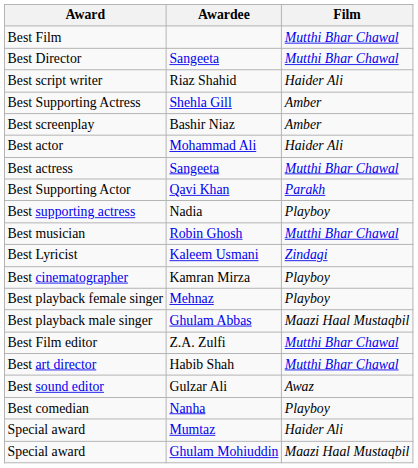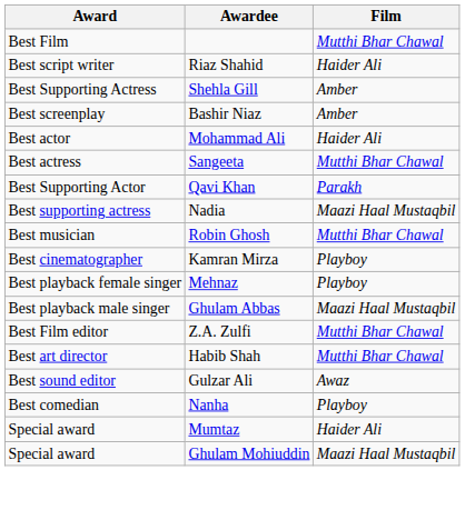 <table class="wikitable">
 <tr>
 <th>Award</th>
 <th>Awardee</th>
 <th>Film</th>
 </tr>
 <tr>
 <td>Best Film</td>
 <td></td>
-<td><em><a href='#'>Mutthi Bhar Chawal</a></em></td>
-</tr>
-<tr>
-<td>Best Director</td>
-<td><a href='#'>Sangeeta</a></td>
 <td><em><a href='#'>Mutthi Bhar Chawal</a></em></td>
 </tr>
 <tr>
 <td>Best script writer</td>
 <td>Riaz Shahid</td>
 <td><em>Haider Ali</em></td>
 </tr>
 <tr>
 <td>Best Supporting Actress</td>
 <td><a href='#'>Shehla Gill</a></td>
 <td><em>Amber</em></td>
 </tr>
 <tr>
 <td>Best screenplay</td>
 <td>Bashir Niaz</td>
 <td><em>Amber</em></td>
 </tr>
 <tr>
 <td>Best actor</td>
 <td><a href='#'>Mohammad Ali</a></td>
 <td><em>Haider Ali</em></td>
 </tr>
 <tr>
 <td>Best actress</td>
 <td><a href='#'>Sangeeta</a></td>
 <td><em><a href='#'>Mutthi Bhar Chawal</a></em></td>
 </tr>
 <tr>
 <td>Best Supporting Actor</td>
 <td><a href='#'>Qavi Khan</a></td>
 <td><em><a href='#'>Parakh</a></em></td>
 </tr>
 <tr>
 <td>Best <a href='#'>supporting actress</a></td>
 <td>Nadia</td>
-<td><em>Playboy</em></td>
+<td><em>Maazi Haal Mustaqbil</em></td>
 </tr>
 <tr>
 <td>Best musician</td>
 <td><a href='#'>Robin Ghosh</a></td>
 <td><em><a href='#'>Mutthi Bhar Chawal</a></em></td>
-</tr>
-<tr>
-<td>Best Lyricist</td>
-<td><a href='#'>Kaleem Usmani</a></td>
-<td><a href='#'><em>Zindagi</em></a></td>
 </tr>
 <tr>
 <td>Best <a href='#'>cinematographer</a></td>
 <td>Kamran Mirza</td>
 <td><em>Playboy</em></td>
 </tr>
 <tr>
 <td>Best playback female singer</td>
 <td><a href='#'>Mehnaz</a></td>
 <td><em>Playboy</em></td>
 </tr>
 <tr>
 <td>Best playback male singer</td>
 <td><a href='#'>Ghulam Abbas</a></td>
 <td><em>Maazi Haal Mustaqbil</em></td>
 </tr>
 <tr>
 <td>Best Film editor</td>
 <td>Z.A. Zulfi</td>
 <td><em><a href='#'>Mutthi Bhar Chawal</a></em></td>
 </tr>
 <tr>
 <td>Best <a href='#'>art director</a></td>
 <td>Habib Shah</td>
 <td><em><a href='#'>Mutthi Bhar Chawal</a></em></td>
 </tr>
 <tr>
 <td>Best <a href='#'>sound editor</a></td>
 <td>Gulzar Ali</td>
 <td><em>Awaz</em></td>
 </tr>
 <tr>
 <td>Best comedian</td>
 <td><a href='#'>Nanha</a></td>
 <td><em>Playboy</em></td>
 </tr>
 <tr>
 <td>Special award</td>
 <td><a href='#'>Mumtaz</a></td>
 <td><em>Haider Ali</em></td>
 </tr>
 <tr>
 <td>Special award</td>
 <td><a href='#'>Ghulam Mohiuddin</a></td>
 <td><em>Maazi Haal Mustaqbil</em></td>
 </tr>
 </table>
